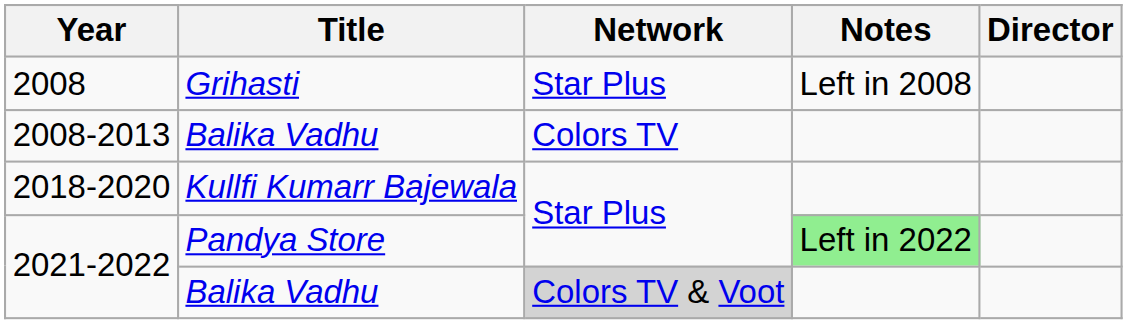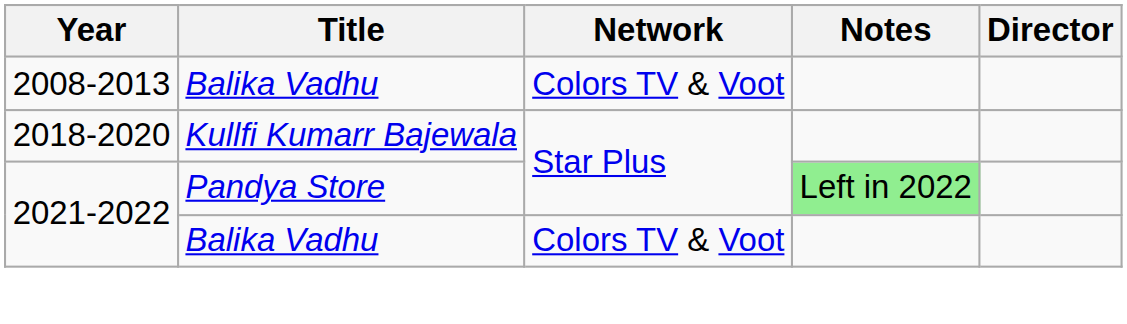 <table class="wikitable sortable">
 <tr>
 <th>Year</th>
 <th>Title</th>
 <th>Network</th>
 <th>Notes</th>
 <th>Director</th>
 </tr>
 <tr>
-<td>2008</td>
-<td><em><a href='#'>Grihasti</a></em></td>
-<td><a href='#'>Star Plus</a></td>
-<td>Left in 2008</td>
-<td></td>
-</tr>
-<tr>
 <td>2008-2013</td>
 <td><em><a href='#'>Balika Vadhu</a></em></td>
-<td><a href='#'>Colors TV</a></td>
+<td><a href='#'>Colors TV</a> & <a href='#'>Voot</a></td>
 <td></td>
 <td></td>
 </tr>
 <tr>
 <td>2018-2020</td>
 <td><em><a href='#'>Kullfi Kumarr Bajewala</a></em></td>
 <td rowspan="2"><a href='#'>Star Plus</a></td>
 <td></td>
 <td></td>
 </tr>
 <tr>
 <td rowspan="2">2021-2022</td>
 <td><em><a href='#'>Pandya Store</a></em></td>
 <td style="background: lightgreen;">Left in 2022</td>
 <td></td>
 </tr>
 <tr>
 <td><em><a href='#'>Balika Vadhu</a></em></td>
-<td style="background: lightgrey;"><a href='#'>Colors TV</a> & <a href='#'>Voot</a></td>
+<td><a href='#'>Colors TV</a> & <a href='#'>Voot</a></td>
 <td></td>
 <td></td>
 </tr>
 </table>
